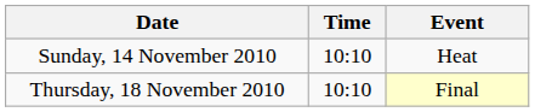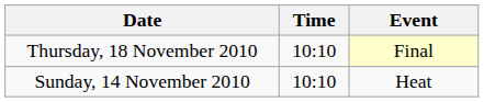 <table class = "wikitable" style="text-align:center;">
 <tr>
 <th width=220>Date</th>
 <th width=50>Time</th>
 <th width=100>Event</th>
 </tr>
 <tr>
+<td>Thursday, 18 November 2010</td>
+<td>10:10</td>
+<td bgcolor=ffffcc>Final</td>
+</tr>
+<tr>
 <td>Sunday, 14 November 2010</td>
 <td>10:10</td>
 <td>Heat</td>
 </tr>
-<tr>
-<td>Thursday, 18 November 2010</td>
-<td>10:10</td>
-<td bgcolor=ffffcc>Final</td>
-</tr>
 </table>
